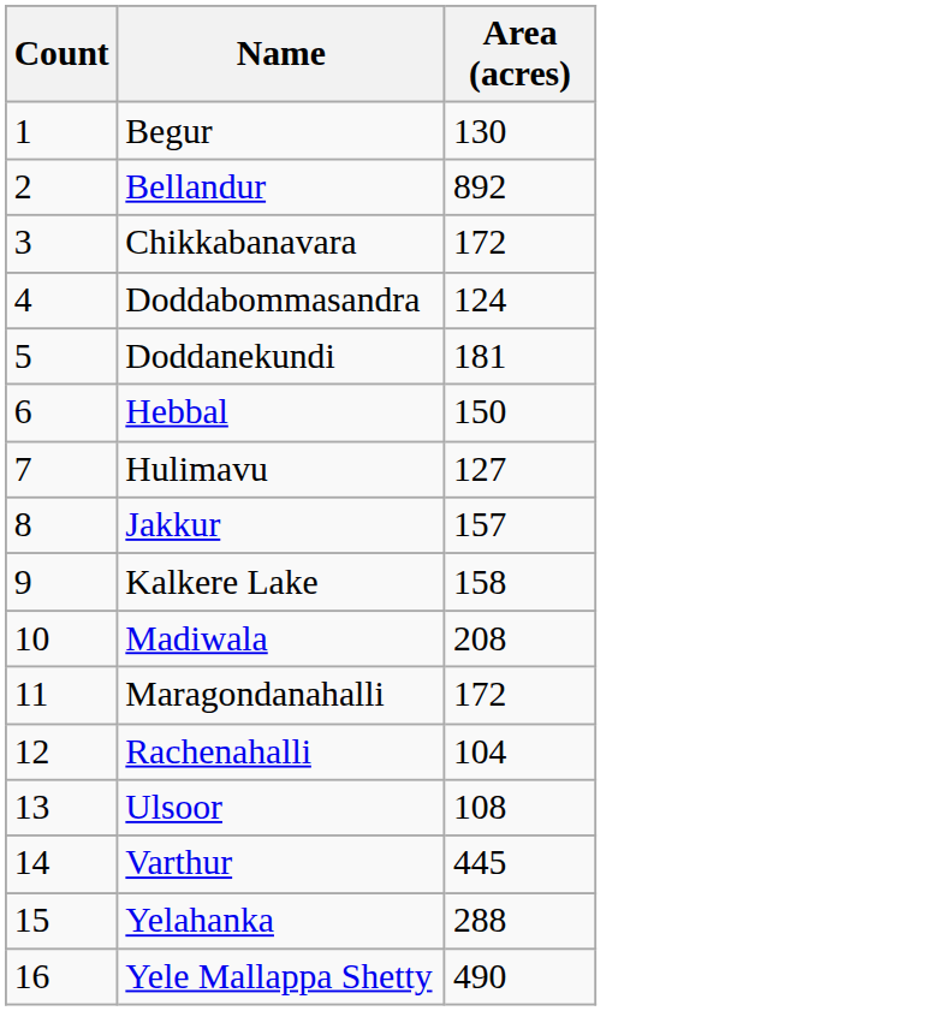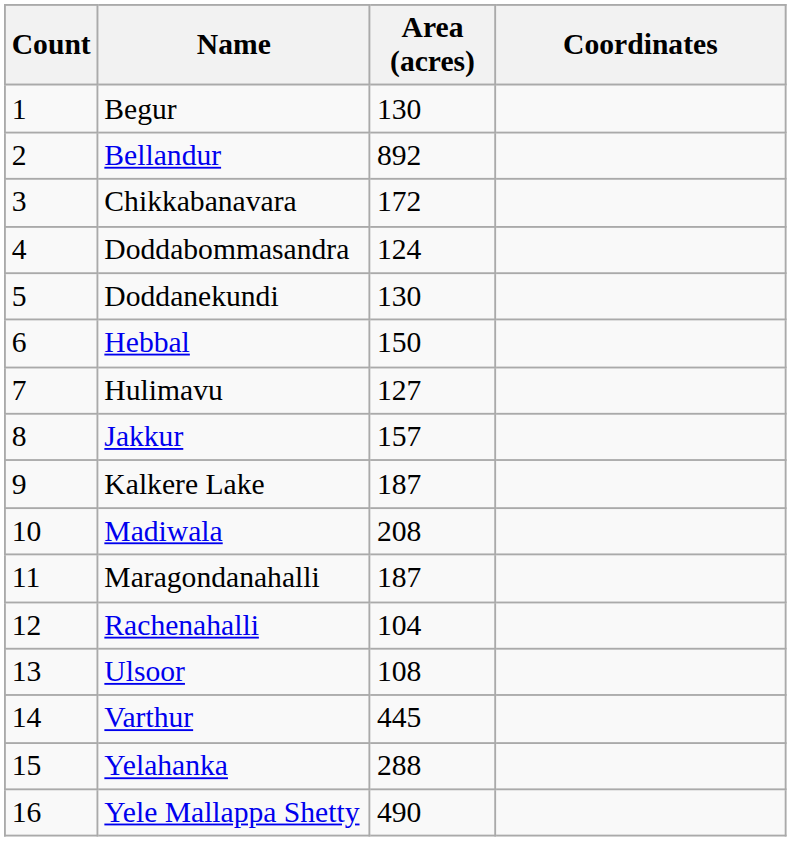 <table class="wikitable sortable mw-collapsible">
 <tr style="background:#CCCCCC;">
 <th>Count</th>
 <th width="140px">Name</th>
 <th width="60px">Area (acres)</th>
+<th width="150px">Coordinates</th>
 </tr>
 <tr>
 <td>1</td>
 <td>Begur</td>
 <td>130</td>
+<td></td>
 </tr>
 <tr>
 <td>2</td>
 <td><a href='#'>Bellandur</a></td>
 <td>892</td>
+<td></td>
 </tr>
 <tr>
 <td>3</td>
 <td>Chikkabanavara</td>
 <td>172</td>
+<td></td>
 </tr>
 <tr>
 <td>4</td>
 <td>Doddabommasandra</td>
 <td>124</td>
+<td></td>
 </tr>
 <tr>
 <td>5</td>
 <td>Doddanekundi</td>
-<td>181</td>
+<td>130</td>
+<td></td>
 </tr>
 <tr>
 <td>6</td>
 <td><a href='#'>Hebbal</a></td>
 <td>150</td>
+<td></td>
 </tr>
 <tr>
 <td>7</td>
 <td>Hulimavu</td>
 <td>127</td>
+<td></td>
 </tr>
 <tr>
 <td>8</td>
 <td><a href='#'>Jakkur</a></td>
 <td>157</td>
+<td></td>
 </tr>
 <tr>
 <td>9</td>
 <td>Kalkere Lake</td>
-<td>158</td>
+<td>187</td>
+<td></td>
 </tr>
 <tr>
 <td>10</td>
 <td><a href='#'>Madiwala</a></td>
 <td>208</td>
+<td></td>
 </tr>
 <tr>
 <td>11</td>
 <td>Maragondanahalli</td>
-<td>172</td>
+<td>187</td>
+<td></td>
 </tr>
 <tr>
 <td>12</td>
 <td><a href='#'>Rachenahalli</a></td>
 <td>104</td>
+<td></td>
 </tr>
 <tr>
 <td>13</td>
 <td><a href='#'>Ulsoor</a></td>
 <td>108</td>
+<td></td>
 </tr>
 <tr>
 <td>14</td>
 <td><a href='#'>Varthur</a></td>
 <td>445</td>
+<td></td>
 </tr>
 <tr>
 <td>15</td>
 <td><a href='#'>Yelahanka</a></td>
 <td>288</td>
+<td></td>
 </tr>
 <tr>
 <td>16</td>
 <td><a href='#'>Yele Mallappa Shetty</a></td>
 <td>490</td>
+<td></td>
 </tr>
 </table>
